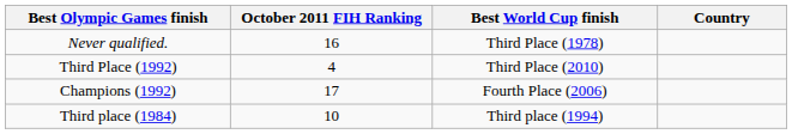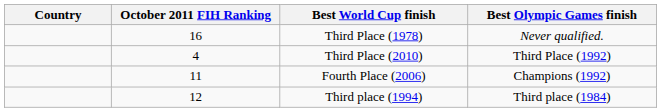 <table class="wikitable">
 <tr>
-<th style="width:225px;">Best <a href='#'>Olympic Games</a> finish</th>
+<th style="width:125px;">Country</th>
 <th style="width:200px;">October 2011 <a href='#'>FIH Ranking</a></th>
 <th style="width:225px;">Best <a href='#'>World Cup</a> finish</th>
-<th style="width:125px;">Country</th>
+<th style="width:225px;">Best <a href='#'>Olympic Games</a> finish</th>
 </tr>
 <tr style="text-align:center;">
-<td><em>Never qualified.</em></td>
+<td style="text-align:left;"></td>
 <td>16</td>
 <td>Third Place (<a href='#'>1978</a>)</td>
-<td style="text-align:left;"></td>
+<td><em>Never qualified.</em></td>
 </tr>
 <tr style="text-align:center;">
-<td>Third Place (<a href='#'>1992</a>)</td>
+<td style="text-align:left;"></td>
 <td>4</td>
 <td>Third Place (<a href='#'>2010</a>)</td>
-<td style="text-align:left;"></td>
+<td>Third Place (<a href='#'>1992</a>)</td>
 </tr>
 <tr style="text-align:center;">
+<td style="text-align:left;"></td>
+<td>11</td>
+<td>Fourth Place (<a href='#'>2006</a>)</td>
 <td>Champions (<a href='#'>1992</a>)</td>
-<td>17</td>
-<td>Fourth Place (<a href='#'>2006</a>)</td>
-<td style="text-align:left;"></td>
 </tr>
 <tr style="text-align:center;">
+<td style="text-align:left;"></td>
+<td>12</td>
+<td>Third place (<a href='#'>1994</a>)</td>
 <td>Third place (<a href='#'>1984</a>)</td>
-<td>10</td>
-<td>Third place (<a href='#'>1994</a>)</td>
-<td style="text-align:left;"></td>
 </tr>
 </table>
